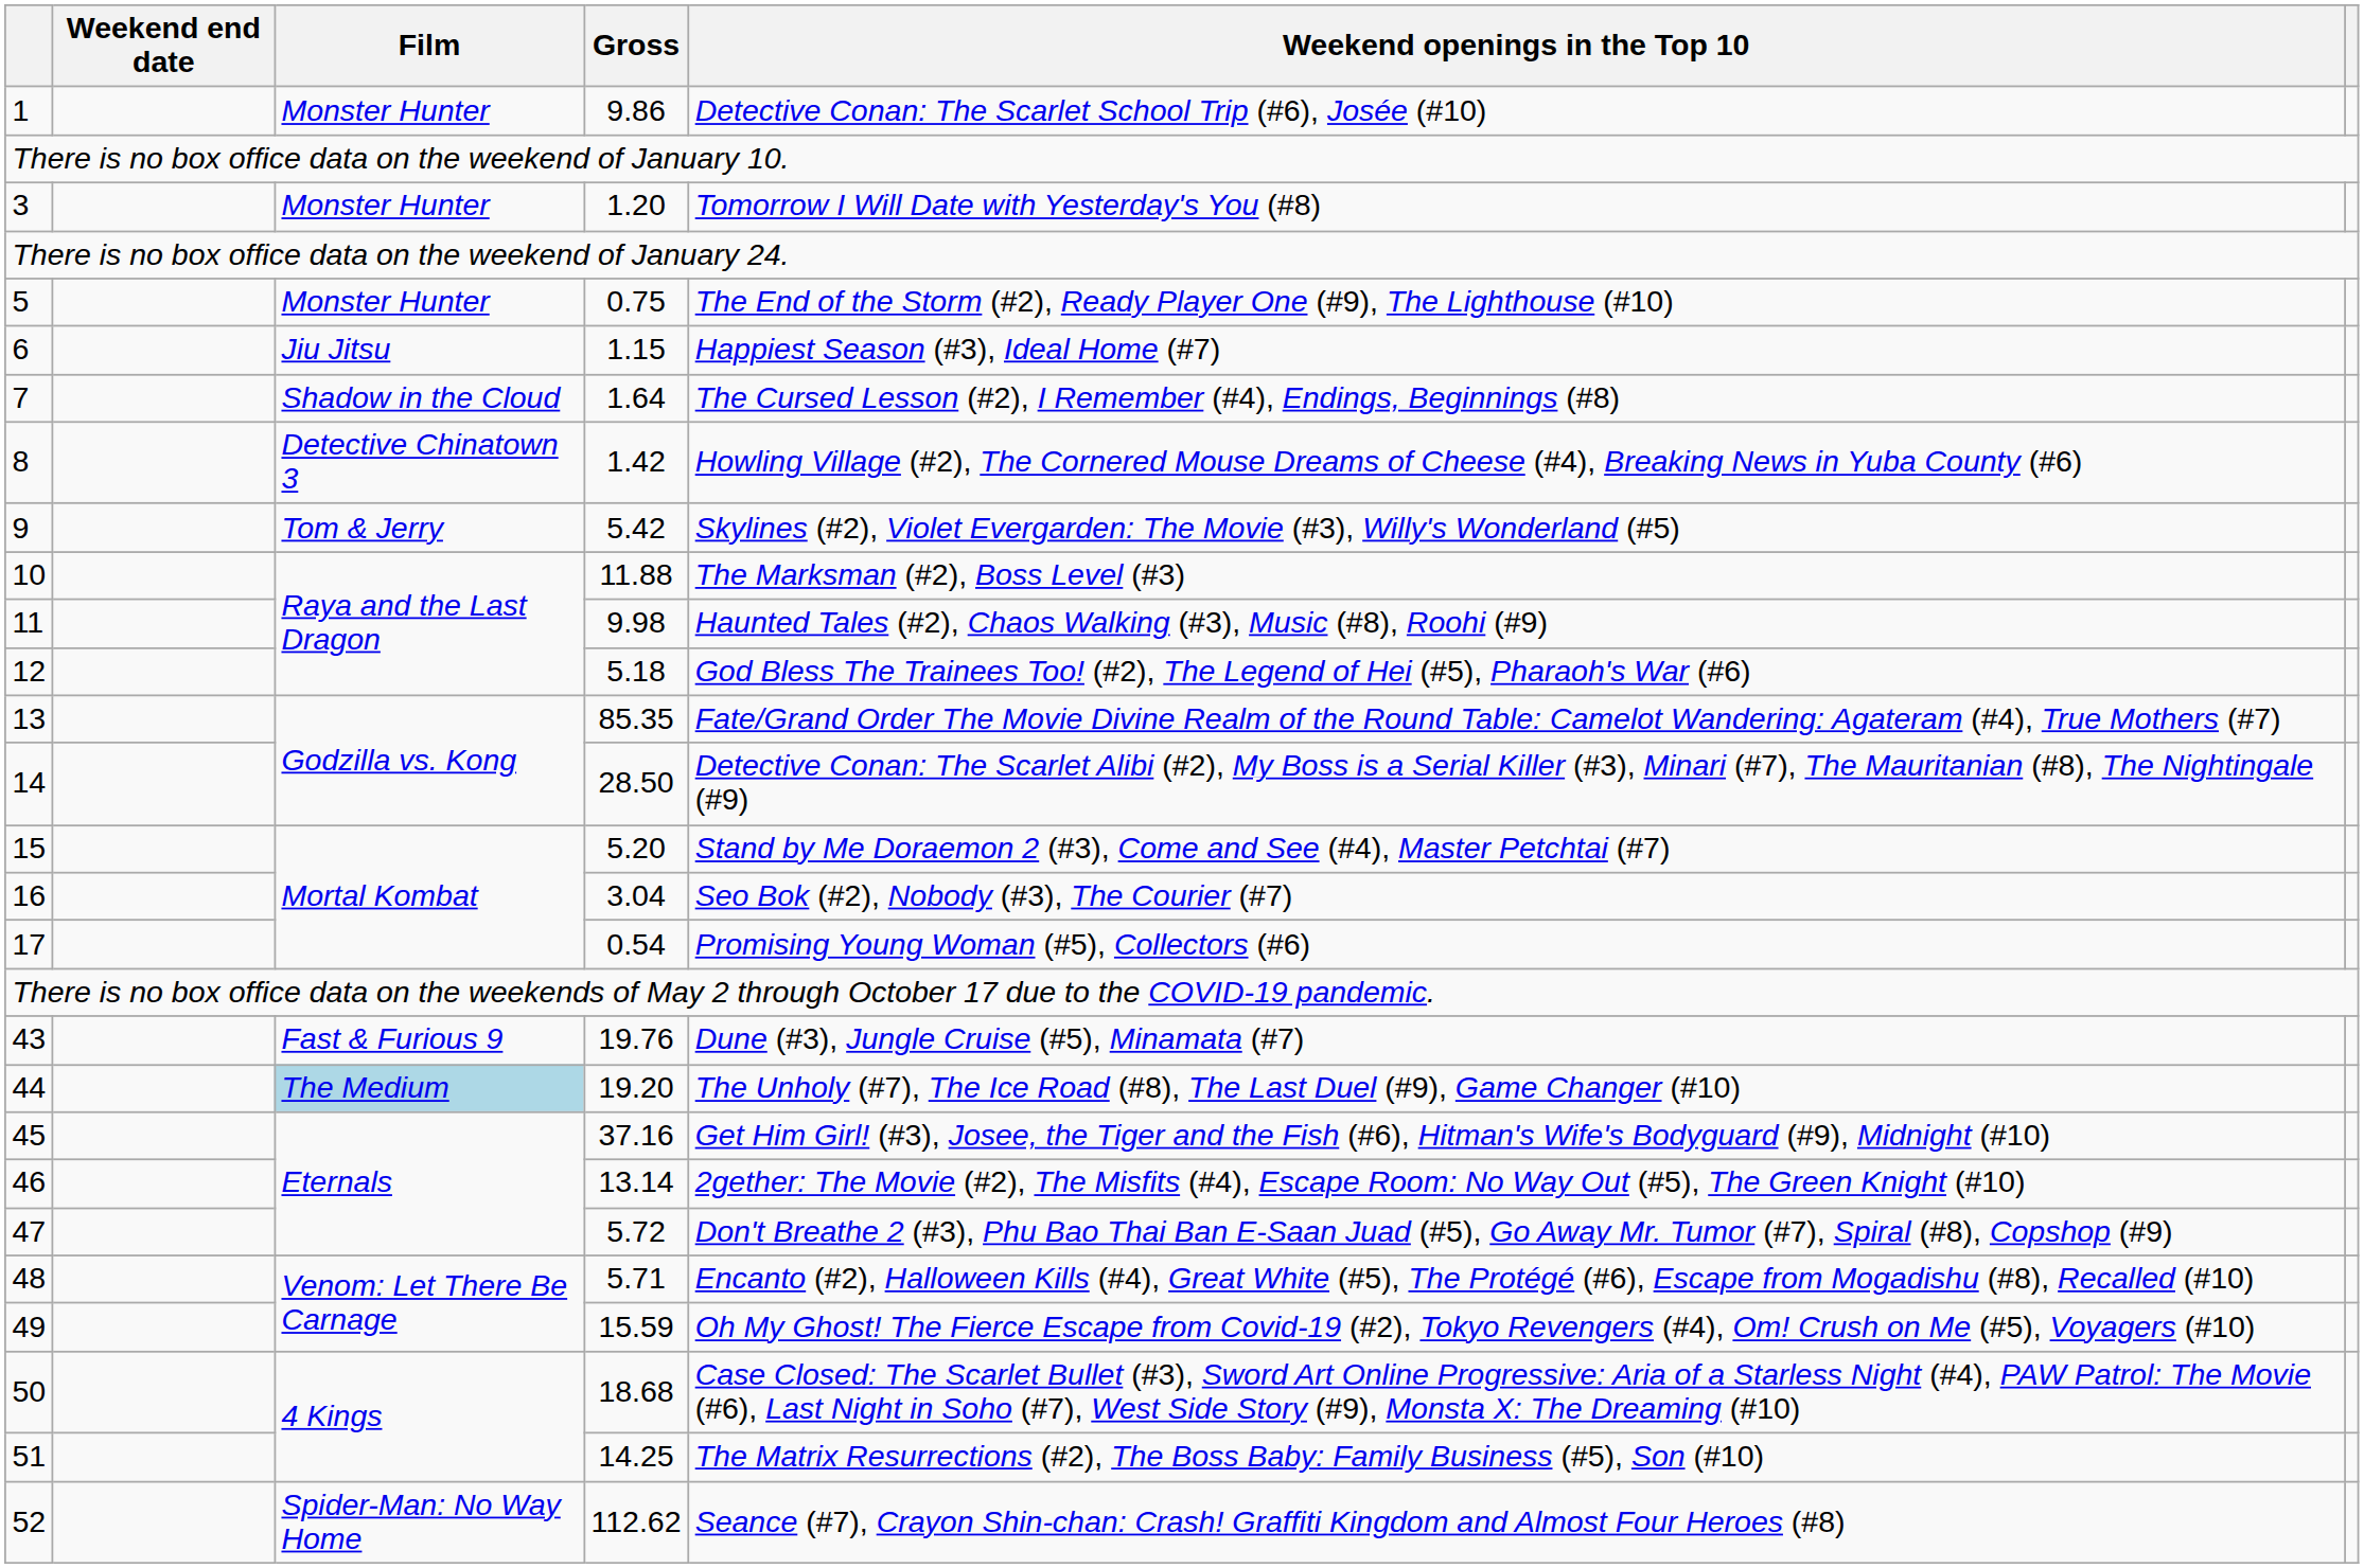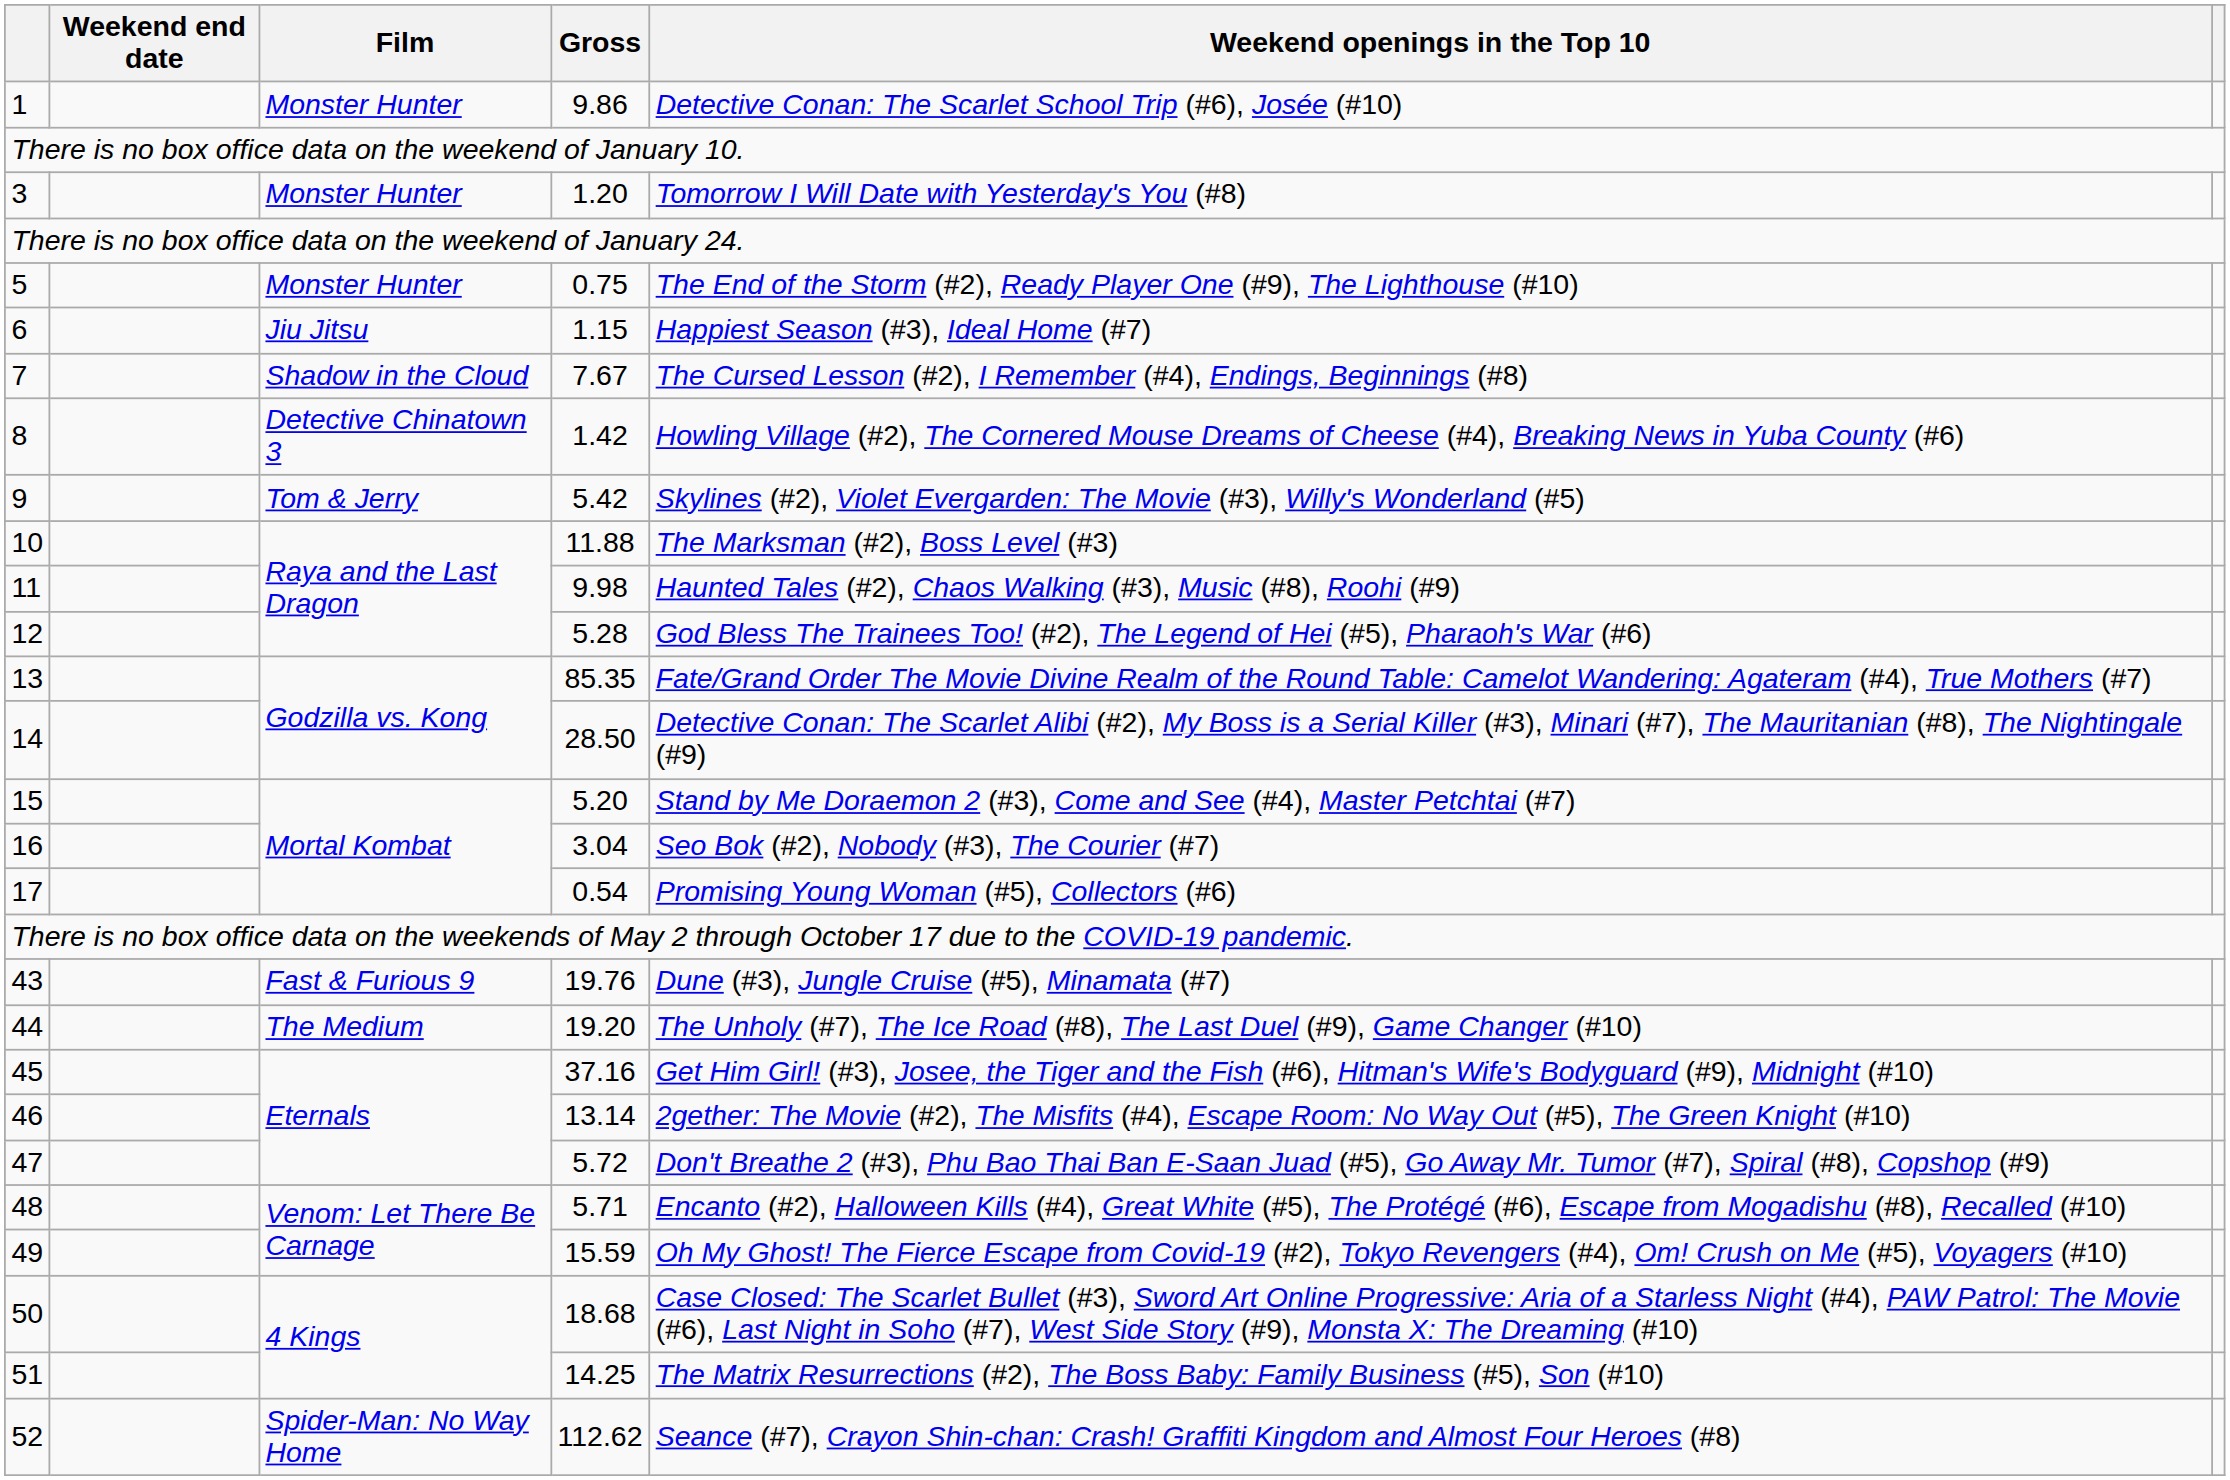 <table class="wikitable sortable">
 <tr>
 <th></th>
 <th>Weekend end date</th>
 <th>Film</th>
 <th>Gross<br></th>
 <th>Weekend openings in the Top 10</th>
 <th class="unsortable"></th>
 </tr>
 <tr>
 <td>1</td>
 <td></td>
 <td><em><a href='#'>Monster Hunter</a></em></td>
 <td style="text-align:center;">9.86</td>
 <td><em><a href='#'>Detective Conan: The Scarlet School Trip</a></em> (#6), <em><a href='#'>Josée</a></em> (#10)</td>
 <td style="text-align:center;"></td>
 </tr>
 <tr>
 <td colspan="6"><div><em>There is no box office data on the weekend of January 10.</em></div></td>
 </tr>
 <tr>
 <td>3</td>
 <td></td>
 <td><em><a href='#'>Monster Hunter</a></em></td>
 <td style="text-align:center;">1.20</td>
 <td><em><a href='#'>Tomorrow I Will Date with Yesterday's You</a></em> (#8)</td>
 <td style="text-align:center;"></td>
 </tr>
 <tr>
 <td colspan="6"><div><em>There is no box office data on the weekend of January 24.</em></div></td>
 </tr>
 <tr>
 <td>5</td>
 <td></td>
 <td><em><a href='#'>Monster Hunter</a></em></td>
 <td style="text-align:center;">0.75</td>
 <td><em><a href='#'>The End of the Storm</a></em> (#2), <em><a href='#'>Ready Player One</a></em>  (#9), <em><a href='#'>The Lighthouse</a></em>  (#10)</td>
 <td style="text-align:center;"></td>
 </tr>
 <tr>
 <td>6</td>
 <td></td>
 <td><em><a href='#'>Jiu Jitsu</a></em></td>
 <td style="text-align:center;">1.15</td>
 <td><em><a href='#'>Happiest Season</a></em> (#3), <em><a href='#'>Ideal Home</a></em> (#7)</td>
 <td style="text-align:center;"></td>
 </tr>
 <tr>
 <td>7</td>
 <td></td>
 <td><em><a href='#'>Shadow in the Cloud</a></em></td>
-<td style="text-align:center;">1.64</td>
+<td style="text-align:center;">7.67</td>
 <td><em><a href='#'>The Cursed Lesson</a></em> (#2), <em><a href='#'>I Remember</a></em> (#4), <em><a href='#'>Endings, Beginnings</a></em> (#8)</td>
 <td style="text-align:center;"></td>
 </tr>
 <tr>
 <td>8</td>
 <td></td>
 <td><em><a href='#'>Detective Chinatown 3</a></em></td>
 <td style="text-align:center;">1.42</td>
 <td><em><a href='#'>Howling Village</a></em> (#2), <em><a href='#'>The Cornered Mouse Dreams of Cheese</a></em> (#4), <em><a href='#'>Breaking News in Yuba County</a></em> (#6)</td>
 <td style="text-align:center;"></td>
 </tr>
 <tr>
 <td>9</td>
 <td></td>
 <td><em><a href='#'>Tom & Jerry</a></em></td>
 <td style="text-align:center;">5.42</td>
 <td><em><a href='#'>Skylines</a></em> (#2), <em><a href='#'>Violet Evergarden: The Movie</a></em> (#3), <em><a href='#'>Willy's Wonderland</a></em> (#5)</td>
 <td style="text-align:center;"></td>
 </tr>
 <tr>
 <td>10</td>
 <td></td>
 <td rowspan="3"><em><a href='#'>Raya and the Last Dragon</a></em></td>
 <td style="text-align:center;">11.88</td>
 <td><em><a href='#'>The Marksman</a></em> (#2), <em><a href='#'>Boss Level</a></em> (#3)</td>
 <td style="text-align:center;"></td>
 </tr>
 <tr>
 <td>11</td>
 <td></td>
 <td style="text-align:center;">9.98</td>
 <td><em><a href='#'>Haunted Tales</a></em> (#2), <em><a href='#'>Chaos Walking</a></em> (#3), <em><a href='#'>Music</a></em> (#8), <em><a href='#'>Roohi</a></em> (#9)</td>
 <td style="text-align:center;"></td>
 </tr>
 <tr>
 <td>12</td>
 <td></td>
-<td style="text-align:center;">5.18</td>
+<td style="text-align:center;">5.28</td>
 <td><em><a href='#'>God Bless The Trainees Too!</a></em> (#2), <em><a href='#'>The Legend of Hei</a></em> (#5), <em><a href='#'>Pharaoh's War</a></em> (#6)</td>
 <td style="text-align:center;"></td>
 </tr>
 <tr>
 <td>13</td>
 <td></td>
 <td rowspan="2"><em><a href='#'>Godzilla vs. Kong</a></em></td>
 <td style="text-align:center;">85.35</td>
 <td><em><a href='#'>Fate/Grand Order The Movie Divine Realm of the Round Table: Camelot Wandering: Agateram</a></em> (#4), <em><a href='#'>True Mothers</a></em> (#7)</td>
 <td style="text-align:center;"></td>
 </tr>
 <tr>
 <td>14</td>
 <td></td>
 <td style="text-align:center;">28.50</td>
 <td><em><a href='#'>Detective Conan: The Scarlet Alibi</a></em> (#2), <em><a href='#'>My Boss is a Serial Killer</a></em> (#3), <em><a href='#'>Minari</a></em> (#7), <em><a href='#'>The Mauritanian</a></em> (#8), <em><a href='#'>The Nightingale</a></em> (#9)</td>
 <td style="text-align:center;"></td>
 </tr>
 <tr>
 <td>15</td>
 <td></td>
 <td rowspan="3"><em><a href='#'>Mortal Kombat</a></em></td>
 <td style="text-align:center;">5.20</td>
 <td><em><a href='#'>Stand by Me Doraemon 2</a></em> (#3), <em><a href='#'>Come and See</a></em> (#4), <em><a href='#'>Master Petchtai</a></em> (#7)</td>
 <td style="text-align:center;"></td>
 </tr>
 <tr>
 <td>16</td>
 <td></td>
 <td style="text-align:center;">3.04</td>
 <td><em><a href='#'>Seo Bok</a></em> (#2), <em><a href='#'>Nobody</a></em> (#3), <em><a href='#'>The Courier</a></em> (#7)</td>
 <td style="text-align:center;"></td>
 </tr>
 <tr>
 <td>17</td>
 <td></td>
 <td style="text-align:center;">0.54</td>
 <td><em><a href='#'>Promising Young Woman</a></em> (#5), <em><a href='#'>Collectors</a></em> (#6)</td>
 <td style="text-align:center;"></td>
 </tr>
 <tr>
 <td colspan="6"><div><em>There is no box office data on the weekends of May 2 through October 17 due to the <a href='#'>COVID-19 pandemic</a>.</em></div></td>
 </tr>
 <tr>
 <td>43</td>
 <td></td>
 <td><em><a href='#'>Fast & Furious 9</a></em></td>
 <td style="text-align:center;">19.76</td>
 <td><em><a href='#'>Dune</a></em> (#3), <em><a href='#'>Jungle Cruise</a></em> (#5), <em><a href='#'>Minamata</a></em> (#7)</td>
 <td style="text-align:center;"></td>
 </tr>
 <tr>
 <td>44</td>
 <td></td>
-<td style="background: lightblue;"><em><a href='#'>The Medium</a></em></td>
+<td><em><a href='#'>The Medium</a></em></td>
 <td style="text-align:center;">19.20</td>
 <td><em><a href='#'>The Unholy</a></em> (#7), <em><a href='#'>The Ice Road</a></em> (#8), <em><a href='#'>The Last Duel</a></em> (#9), <em><a href='#'>Game Changer</a></em> (#10)</td>
 <td style="text-align:center;"></td>
 </tr>
 <tr>
 <td>45</td>
 <td></td>
 <td rowspan="3"><em><a href='#'>Eternals</a></em></td>
 <td style="text-align:center;">37.16</td>
 <td><em><a href='#'>Get Him Girl!</a></em> (#3), <em><a href='#'>Josee, the Tiger and the Fish</a></em> (#6), <em><a href='#'>Hitman's Wife's Bodyguard</a></em> (#9), <em><a href='#'>Midnight</a></em> (#10)</td>
 <td style="text-align:center;"></td>
 </tr>
 <tr>
 <td>46</td>
 <td></td>
 <td style="text-align:center;">13.14</td>
 <td><em><a href='#'>2gether: The Movie</a></em> (#2), <em><a href='#'>The Misfits</a></em> (#4), <em><a href='#'>Escape Room: No Way Out</a></em> (#5), <em><a href='#'>The Green Knight</a></em> (#10)</td>
 <td style="text-align:center;"></td>
 </tr>
 <tr>
 <td>47</td>
 <td></td>
 <td style="text-align:center;">5.72</td>
 <td><em><a href='#'>Don't Breathe 2</a></em> (#3), <em><a href='#'>Phu Bao Thai Ban E-Saan Juad</a></em> (#5), <em><a href='#'>Go Away Mr. Tumor</a></em> (#7), <em><a href='#'>Spiral</a></em> (#8), <em><a href='#'>Copshop</a></em> (#9)</td>
 <td style="text-align:center;"></td>
 </tr>
 <tr>
 <td>48</td>
 <td></td>
 <td rowspan="2"><em><a href='#'>Venom: Let There Be Carnage</a></em></td>
 <td style="text-align:center;">5.71</td>
 <td><em><a href='#'>Encanto</a></em> (#2), <em><a href='#'>Halloween Kills</a></em> (#4), <em><a href='#'>Great White</a></em> (#5), <em><a href='#'>The Protégé</a></em> (#6), <em><a href='#'>Escape from Mogadishu</a></em> (#8), <em><a href='#'>Recalled</a></em> (#10)</td>
 <td style="text-align:center;"></td>
 </tr>
 <tr>
 <td>49</td>
 <td></td>
 <td style="text-align:center;">15.59</td>
 <td><em><a href='#'>Oh My Ghost! The Fierce Escape from Covid-19</a></em> (#2), <em><a href='#'>Tokyo Revengers</a></em> (#4), <em><a href='#'>Om! Crush on Me</a></em> (#5), <em><a href='#'>Voyagers</a></em> (#10)</td>
 <td style="text-align:center;"></td>
 </tr>
 <tr>
 <td>50</td>
 <td></td>
 <td rowspan="2"><em><a href='#'>4 Kings</a></em></td>
 <td style="text-align:center;">18.68</td>
 <td><em><a href='#'>Case Closed: The Scarlet Bullet</a></em> (#3), <em><a href='#'>Sword Art Online Progressive: Aria of a Starless Night</a></em> (#4), <em><a href='#'>PAW Patrol: The Movie</a></em> (#6), <em><a href='#'>Last Night in Soho</a></em> (#7), <em><a href='#'>West Side Story</a></em> (#9), <em><a href='#'>Monsta X: The Dreaming</a></em> (#10)</td>
 <td style="text-align:center;"></td>
 </tr>
 <tr>
 <td>51</td>
 <td></td>
 <td style="text-align:center;">14.25</td>
 <td><em><a href='#'>The Matrix Resurrections</a></em> (#2), <em><a href='#'>The Boss Baby: Family Business</a></em> (#5), <em><a href='#'>Son</a></em> (#10)</td>
 <td style="text-align:center;"></td>
 </tr>
 <tr>
 <td>52</td>
 <td></td>
 <td><em><a href='#'>Spider-Man: No Way Home</a></em></td>
 <td style="text-align:center;">112.62</td>
 <td><em><a href='#'>Seance</a></em> (#7), <em><a href='#'>Crayon Shin-chan: Crash! Graffiti Kingdom and Almost Four Heroes</a></em> (#8)</td>
 <td style="text-align:center;"></td>
 </tr>
 </table>
